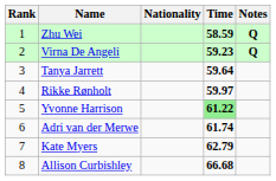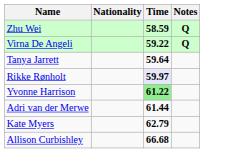 <table class="wikitable sortable" style="text-align:center">
 <tr>
-<th>Rank</th>
 <th>Name</th>
 <th>Nationality</th>
 <th>Time</th>
 <th>Notes</th>
 </tr>
 <tr bgcolor=ccffcc>
-<td>1</td>
 <td align=left><a href='#'>Zhu Wei</a></td>
 <td align=left></td>
 <td><strong>58.59</strong></td>
 <td><strong>Q</strong></td>
 </tr>
 <tr bgcolor=ccffcc>
-<td>2</td>
 <td align=left><a href='#'>Virna De Angeli</a></td>
 <td align=left></td>
-<td><strong>59.23</strong></td>
+<td><strong>59.22</strong></td>
 <td><strong>Q</strong></td>
 </tr>
 <tr>
-<td>3</td>
 <td align=left><a href='#'>Tanya Jarrett</a></td>
 <td align=left></td>
 <td><strong>59.64</strong></td>
 <td></td>
 </tr>
 <tr>
-<td>4</td>
 <td align=left><a href='#'>Rikke Rønholt</a></td>
 <td align=left></td>
-<td><strong>59.97</strong></td>
+<td style="background: lavender;"><strong>59.97</strong></td>
 <td></td>
 </tr>
 <tr>
-<td>5</td>
 <td align=left><a href='#'>Yvonne Harrison</a></td>
 <td align=left></td>
 <td style="background: lightgreen;"><strong>61.22</strong></td>
 <td></td>
 </tr>
 <tr>
-<td>6</td>
 <td align=left><a href='#'>Adri van der Merwe</a></td>
 <td align=left></td>
-<td><strong>61.74</strong></td>
+<td><strong>61.44</strong></td>
 <td></td>
 </tr>
 <tr>
-<td>7</td>
 <td align=left><a href='#'>Kate Myers</a></td>
 <td align=left></td>
 <td><strong>62.79</strong></td>
 <td></td>
 </tr>
 <tr>
-<td>8</td>
 <td align=left><a href='#'>Allison Curbishley</a></td>
 <td align=left></td>
 <td><strong>66.68</strong></td>
 <td></td>
 </tr>
 </table>
